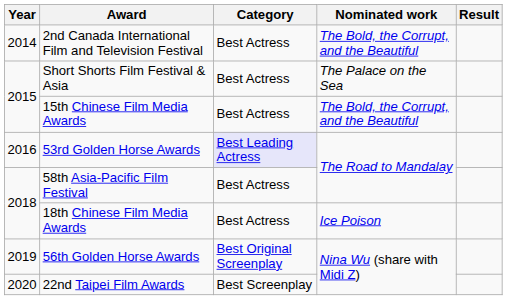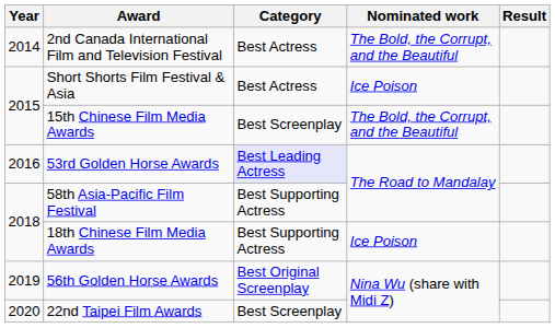 <table class="wikitable sortable">
 <tr>
 <th>Year</th>
 <th>Award</th>
 <th>Category</th>
 <th>Nominated work</th>
 <th>Result</th>
 </tr>
 <tr>
 <td>2014</td>
 <td>2nd Canada International Film and Television Festival</td>
 <td>Best Actress</td>
 <td><em><a href='#'>The Bold, the Corrupt, and the Beautiful</a></em></td>
 <td></td>
 </tr>
 <tr>
 <td rowspan=2>2015</td>
 <td>Short Shorts Film Festival & Asia</td>
 <td>Best Actress</td>
-<td><em>The Palace on the Sea</em></td>
+<td><em><a href='#'>Ice Poison</a></em></td>
 <td></td>
 </tr>
 <tr>
 <td>15th <a href='#'>Chinese Film Media Awards</a></td>
-<td>Best Actress</td>
+<td>Best Screenplay</td>
 <td><em><a href='#'>The Bold, the Corrupt, and the Beautiful</a></em></td>
 <td></td>
 </tr>
 <tr>
 <td>2016</td>
 <td><a href='#'>53rd Golden Horse Awards</a></td>
 <td style="background: lavender;"><a href='#'>Best Leading Actress</a></td>
 <td rowspan=2><em><a href='#'>The Road to Mandalay</a></em></td>
 <td></td>
 </tr>
 <tr>
 <td rowspan=2>2018</td>
 <td>58th <a href='#'>Asia-Pacific Film Festival</a></td>
-<td>Best Actress</td>
+<td>Best Supporting Actress</td>
 <td></td>
 </tr>
 <tr>
 <td>18th <a href='#'>Chinese Film Media Awards</a></td>
-<td>Best Actress</td>
+<td>Best Supporting Actress</td>
 <td><em><a href='#'>Ice Poison</a></em></td>
 <td></td>
 </tr>
 <tr>
 <td>2019</td>
 <td><a href='#'>56th Golden Horse Awards</a></td>
 <td><a href='#'>Best Original Screenplay</a></td>
 <td rowspan=2><em><a href='#'>Nina Wu</a></em> (share with <a href='#'>Midi Z</a>)</td>
 <td></td>
 </tr>
 <tr>
 <td>2020</td>
 <td>22nd <a href='#'>Taipei Film Awards</a></td>
 <td>Best Screenplay</td>
 <td></td>
 </tr>
 </table>
